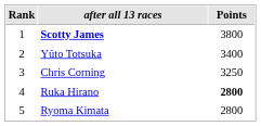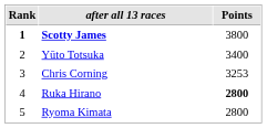 <table cellspacing="1" cellpadding="3" style="border:1px solid #aaa; font-size:86%;">
 <tr style="background:#e4e4e4;">
 <th style="border-bottom:1px solid #aaa; width:10px;">Rank</th>
 <th style="border-bottom:1px solid #aaa; width:200px;"><em>after all 13 races</em></th>
 <th style="border-bottom:1px solid #aaa; width:50px;">Points</th>
 </tr>
 <tr>
-<td align=center>1</td>
+<td align=center><strong>1</strong></td>
 <td><strong> <a href='#'>Scotty James</a></strong></td>
 <td align=center>3800</td>
 </tr>
 <tr>
 <td align=center>2</td>
 <td> <a href='#'>Yūto Totsuka</a></td>
 <td align=center>3400</td>
 </tr>
 <tr>
 <td align=center>3</td>
 <td> <a href='#'>Chris Corning</a></td>
-<td align=center>3250</td>
+<td align=center>3253</td>
 </tr>
 <tr>
 <td align=center>4</td>
 <td> <a href='#'>Ruka Hirano</a></td>
 <td align=center><strong>2800</strong></td>
 </tr>
 <tr>
 <td align=center>5</td>
 <td> <a href='#'>Ryoma Kimata</a></td>
 <td align=center>2800</td>
 </tr>
 </table>
